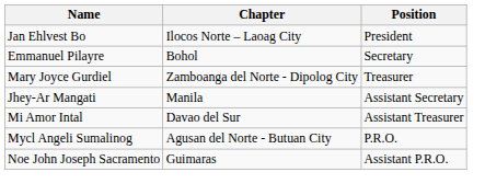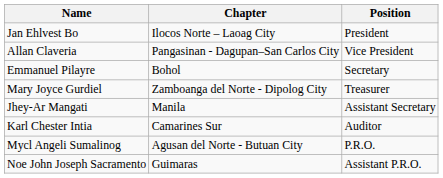 <table class="wikitable">
 <tr>
 <th>Name</th>
 <th>Chapter</th>
 <th>Position</th>
 </tr>
 <tr>
 <td>Jan Ehlvest Bo</td>
 <td>Ilocos Norte – Laoag City</td>
 <td>President</td>
+</tr>
+<tr>
+<td>Allan Claveria</td>
+<td>Pangasinan - Dagupan–San Carlos City</td>
+<td>Vice President</td>
 </tr>
 <tr>
 <td>Emmanuel Pilayre</td>
 <td>Bohol</td>
 <td>Secretary</td>
 </tr>
 <tr>
 <td>Mary Joyce Gurdiel</td>
 <td>Zamboanga del Norte - Dipolog City</td>
 <td>Treasurer</td>
 </tr>
 <tr>
 <td>Jhey-Ar Mangati</td>
 <td>Manila</td>
 <td>Assistant Secretary</td>
 </tr>
 <tr>
-<td>Mi Amor Intal</td>
-<td>Davao del Sur</td>
-<td>Assistant Treasurer</td>
+<td>Karl Chester Intia</td>
+<td>Camarines Sur</td>
+<td>Auditor</td>
 </tr>
 <tr>
 <td>Mycl Angeli Sumalinog</td>
 <td>Agusan del Norte - Butuan City</td>
 <td>P.R.O.</td>
 </tr>
 <tr>
 <td>Noe John Joseph Sacramento</td>
 <td>Guimaras</td>
 <td>Assistant P.R.O.</td>
 </tr>
 </table>
